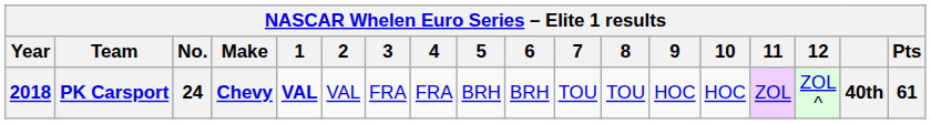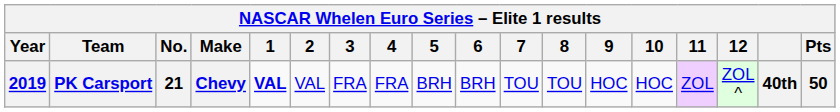 <table class="wikitable" style="text-align:center; font-size:75%">
 <tr>
 <th colspan=21><a href='#'>NASCAR Whelen Euro Series</a> – Elite 1 results</th>
 </tr>
 <tr>
 <th>Year</th>
 <th>Team</th>
 <th>No.</th>
 <th>Make</th>
 <th>1</th>
 <th>2</th>
 <th>3</th>
 <th>4</th>
 <th>5</th>
 <th>6</th>
 <th>7</th>
 <th>8</th>
 <th>9</th>
 <th>10</th>
 <th>11</th>
 <th>12</th>
 <th></th>
 <th>Pts</th>
 </tr>
 <tr>
-<th><a href='#'>2018</a></th>
+<th><a href='#'>2019</a></th>
 <th><a href='#'>PK Carsport</a></th>
-<th>24</th>
+<th>21</th>
 <th><a href='#'>Chevy</a></th>
 <td><strong><a href='#'>VAL</a></strong></td>
 <td><a href='#'>VAL</a></td>
 <td><a href='#'>FRA</a></td>
 <td><a href='#'>FRA</a></td>
 <td><a href='#'>BRH</a></td>
 <td><a href='#'>BRH</a></td>
 <td><a href='#'>TOU</a></td>
 <td><a href='#'>TOU</a></td>
 <td><a href='#'>HOC</a></td>
 <td><a href='#'>HOC</a></td>
 <td style="background:#EFCFFF;"><a href='#'>ZOL</a><br></td>
 <td style="background:#DFFFDF;"><a href='#'>ZOL</a><br>^</td>
 <th>40th</th>
-<th>61</th>
+<th>50</th>
 </tr>
 </table>
